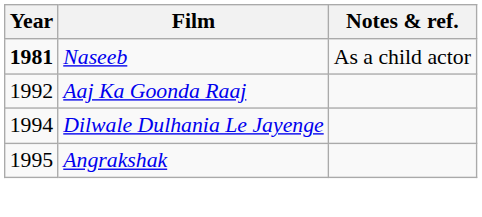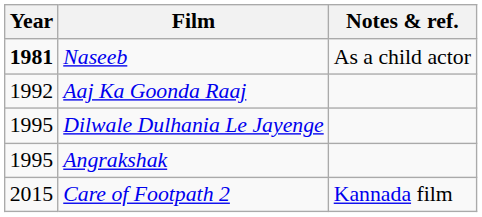 <table class="wikitable">
 <tr>
 <th>Year</th>
 <th>Film</th>
 <th>Notes & ref.</th>
 </tr>
 <tr>
 <td><strong>1981</strong></td>
 <td><em><a href='#'>Naseeb</a></em></td>
 <td>As a child actor </td>
 </tr>
 <tr>
 <td>1992</td>
 <td><em><a href='#'>Aaj Ka Goonda Raaj</a></em></td>
 <td></td>
 </tr>
 <tr>
-<td>1994</td>
+<td>1995</td>
 <td><em><a href='#'>Dilwale Dulhania Le Jayenge</a></em></td>
 <td></td>
 </tr>
 <tr>
 <td>1995</td>
 <td><em><a href='#'>Angrakshak</a></em></td>
 <td></td>
 </tr>
+<tr>
+<td>2015</td>
+<td><em><a href='#'>Care of Footpath 2</a></em></td>
+<td><a href='#'>Kannada</a> film</td>
+</tr>
 </table>
